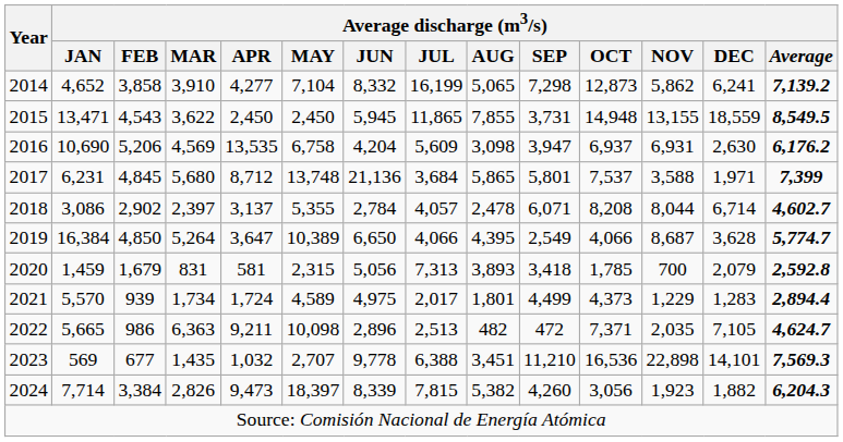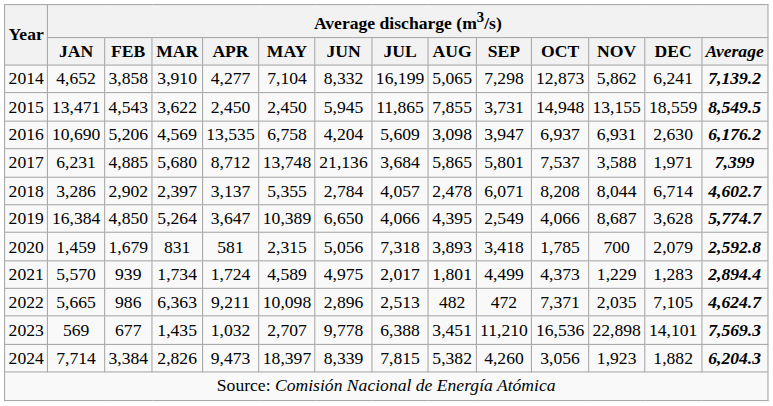 <table class="wikitable" style="text-align:center;">
 <tr>
 <th rowspan="2">Year</th>
 <th colspan="13">Average discharge (m<sup>3</sup>/s)</th>
 </tr>
 <tr>
 <th>JAN</th>
 <th>FEB</th>
 <th>MAR</th>
 <th>APR</th>
 <th>MAY</th>
 <th>JUN</th>
 <th>JUL</th>
 <th>AUG</th>
 <th>SEP</th>
 <th>OCT</th>
 <th>NOV</th>
 <th>DEC</th>
 <th><em>Average</em></th>
 </tr>
 <tr>
 <td>2014</td>
 <td>4,652</td>
 <td>3,858</td>
 <td>3,910</td>
 <td>4,277</td>
 <td>7,104</td>
 <td>8,332</td>
 <td>16,199</td>
 <td>5,065</td>
 <td>7,298</td>
 <td>12,873</td>
 <td>5,862</td>
 <td>6,241</td>
 <td><strong><em>7,139.2</em></strong></td>
 </tr>
 <tr>
 <td>2015</td>
 <td>13,471</td>
 <td>4,543</td>
 <td>3,622</td>
 <td>2,450</td>
 <td>2,450</td>
 <td>5,945</td>
 <td>11,865</td>
 <td>7,855</td>
 <td>3,731</td>
 <td>14,948</td>
 <td>13,155</td>
 <td>18,559</td>
 <td><strong><em>8,549.5</em></strong></td>
 </tr>
 <tr>
 <td>2016</td>
 <td>10,690</td>
 <td>5,206</td>
 <td>4,569</td>
 <td>13,535</td>
 <td>6,758</td>
 <td>4,204</td>
 <td>5,609</td>
 <td>3,098</td>
 <td>3,947</td>
 <td>6,937</td>
 <td>6,931</td>
 <td>2,630</td>
 <td><strong><em>6,176.2</em></strong></td>
 </tr>
 <tr>
 <td>2017</td>
 <td>6,231</td>
-<td>4,845</td>
+<td>4,885</td>
 <td>5,680</td>
 <td>8,712</td>
 <td>13,748</td>
 <td>21,136</td>
 <td>3,684</td>
 <td>5,865</td>
 <td>5,801</td>
 <td>7,537</td>
 <td>3,588</td>
 <td>1,971</td>
 <td><strong><em>7,399</em></strong></td>
 </tr>
 <tr>
 <td>2018</td>
-<td>3,086</td>
+<td>3,286</td>
 <td>2,902</td>
 <td>2,397</td>
 <td>3,137</td>
 <td>5,355</td>
 <td>2,784</td>
 <td>4,057</td>
 <td>2,478</td>
 <td>6,071</td>
 <td>8,208</td>
 <td>8,044</td>
 <td>6,714</td>
 <td><strong><em>4,602.7</em></strong></td>
 </tr>
 <tr>
 <td>2019</td>
 <td>16,384</td>
 <td>4,850</td>
 <td>5,264</td>
 <td>3,647</td>
 <td>10,389</td>
 <td>6,650</td>
 <td>4,066</td>
 <td>4,395</td>
 <td>2,549</td>
 <td>4,066</td>
 <td>8,687</td>
 <td>3,628</td>
 <td><strong><em>5,774.7</em></strong></td>
 </tr>
 <tr>
 <td>2020</td>
 <td>1,459</td>
 <td>1,679</td>
 <td>831</td>
 <td>581</td>
 <td>2,315</td>
 <td>5,056</td>
-<td>7,313</td>
+<td>7,318</td>
 <td>3,893</td>
 <td>3,418</td>
 <td>1,785</td>
 <td>700</td>
 <td>2,079</td>
 <td><strong><em>2,592.8</em></strong></td>
 </tr>
 <tr>
 <td>2021</td>
 <td>5,570</td>
 <td>939</td>
 <td>1,734</td>
 <td>1,724</td>
 <td>4,589</td>
 <td>4,975</td>
 <td>2,017</td>
 <td>1,801</td>
 <td>4,499</td>
 <td>4,373</td>
 <td>1,229</td>
 <td>1,283</td>
 <td><strong><em>2,894.4</em></strong></td>
 </tr>
 <tr>
 <td>2022</td>
 <td>5,665</td>
 <td>986</td>
 <td>6,363</td>
 <td>9,211</td>
 <td>10,098</td>
 <td>2,896</td>
 <td>2,513</td>
 <td>482</td>
 <td>472</td>
 <td>7,371</td>
 <td>2,035</td>
 <td>7,105</td>
 <td><strong><em>4,624.7</em></strong></td>
 </tr>
 <tr>
 <td>2023</td>
 <td>569</td>
 <td>677</td>
 <td>1,435</td>
 <td>1,032</td>
 <td>2,707</td>
 <td>9,778</td>
 <td>6,388</td>
 <td>3,451</td>
 <td>11,210</td>
 <td>16,536</td>
 <td>22,898</td>
 <td>14,101</td>
 <td><strong><em>7,569.3</em></strong></td>
 </tr>
 <tr>
 <td>2024</td>
 <td>7,714</td>
 <td>3,384</td>
 <td>2,826</td>
 <td>9,473</td>
 <td>18,397</td>
 <td>8,339</td>
 <td>7,815</td>
 <td>5,382</td>
 <td>4,260</td>
 <td>3,056</td>
 <td>1,923</td>
 <td>1,882</td>
 <td><strong><em>6,204.3</em></strong></td>
 </tr>
 <tr>
 <td colspan="14">Source: <em>Comisión Nacional de Energía Atómica</em></td>
 </tr>
 </table>
